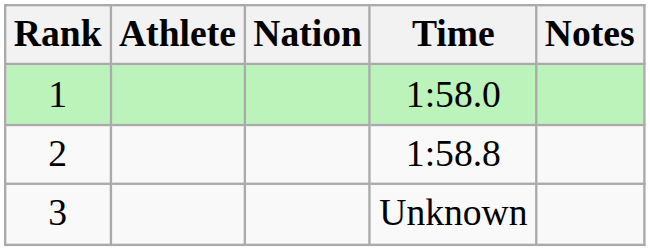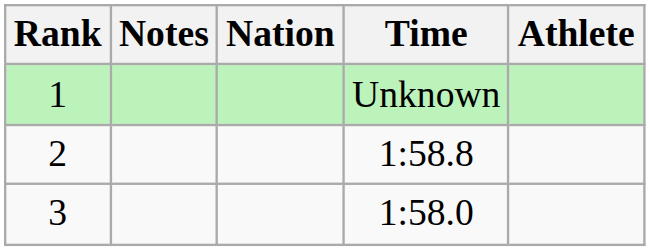 <table class="wikitable sortable" style="text-align:center">
 <tr>
 <th>Rank</th>
-<th>Athlete</th>
+<th>Notes</th>
 <th>Nation</th>
 <th>Time</th>
-<th>Notes</th>
+<th>Athlete</th>
 </tr>
 <tr bgcolor=bbf3bb>
 <td>1</td>
+<td></td>
 <td align=left></td>
+<td data-sort-value=5:00.0>Unknown</td>
 <td align=left></td>
-<td>1:58.0</td>
-<td></td>
 </tr>
 <tr>
 <td>2</td>
-<td align=left></td>
+<td></td>
 <td align=left></td>
 <td>1:58.8</td>
-<td></td>
+<td align=left></td>
 </tr>
 <tr>
 <td>3</td>
+<td></td>
 <td align=left></td>
+<td>1:58.0</td>
 <td align=left></td>
-<td data-sort-value=5:00.0>Unknown</td>
-<td></td>
 </tr>
 </table>
